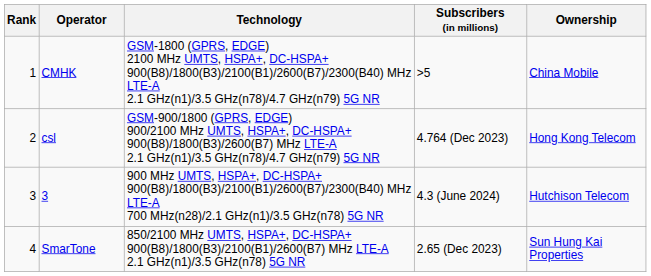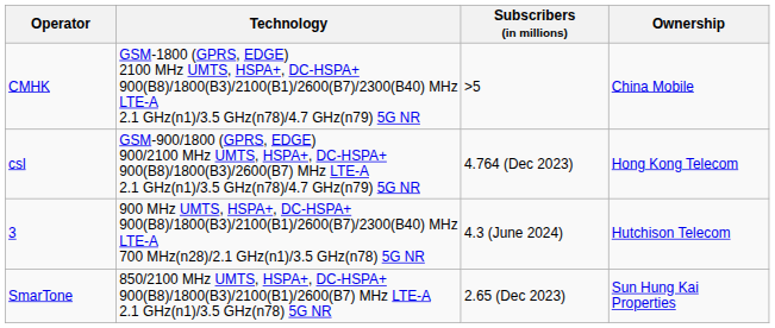 <table class="wikitable">
 <tr>
-<th style="width:3%;">Rank</th>
 <th style="width:15%;">Operator</th>
 <th style="width:40%;">Technology</th>
 <th style="width:20%;">Subscribers<br><small>(in millions)</small></th>
 <th style="width:22%;">Ownership</th>
 </tr>
 <tr>
-<td style="text-align:right;">1</td>
 <td><a href='#'>CMHK</a></td>
 <td><a href='#'>GSM</a>-1800 (<a href='#'>GPRS</a>, <a href='#'>EDGE</a>)<br>2100 MHz <a href='#'>UMTS</a>, <a href='#'>HSPA+</a>, <a href='#'>DC-HSPA+</a><br>900(B8)/1800(B3)/2100(B1)/2600(B7)/2300(B40) MHz <a href='#'>LTE-A</a> <br>2.1 GHz(n1)/3.5 GHz(n78)/4.7 GHz(n79) <a href='#'>5G NR</a></td>
 <td>>5</td>
 <td><a href='#'>China Mobile</a></td>
 </tr>
 <tr>
-<td style="text-align:right;">2</td>
 <td><a href='#'>csl</a></td>
 <td><a href='#'>GSM</a>-900/1800 (<a href='#'>GPRS</a>, <a href='#'>EDGE</a>)<br>900/2100 MHz <a href='#'>UMTS</a>, <a href='#'>HSPA+</a>, <a href='#'>DC-HSPA+</a><br> 900(B8)/1800(B3)/2600(B7) MHz <a href='#'>LTE-A</a><br>2.1 GHz(n1)/3.5 GHz(n78)/4.7 GHz(n79) <a href='#'>5G NR</a></td>
 <td>4.764 (Dec 2023)</td>
 <td><a href='#'>Hong Kong Telecom</a></td>
 </tr>
 <tr>
-<td style="text-align:right;">3</td>
 <td><a href='#'>3</a></td>
 <td>900 MHz <a href='#'>UMTS</a>, <a href='#'>HSPA+</a>, <a href='#'>DC-HSPA+</a><br>900(B8)/1800(B3)/2100(B1)/2600(B7)/2300(B40) MHz <a href='#'>LTE-A</a> <br> 700 MHz(n28)/2.1 GHz(n1)/3.5 GHz(n78) <a href='#'>5G NR</a></td>
 <td>4.3 (June 2024)</td>
 <td><a href='#'>Hutchison Telecom</a></td>
 </tr>
 <tr>
-<td style="text-align:right;">4</td>
 <td><a href='#'>SmarTone</a></td>
 <td>850/2100 MHz <a href='#'>UMTS</a>, <a href='#'>HSPA+</a>, <a href='#'>DC-HSPA+</a><br>900(B8)/1800(B3)/2100(B1)/2600(B7) MHz <a href='#'>LTE-A</a><br>2.1 GHz(n1)/3.5 GHz(n78) <a href='#'>5G NR</a></td>
 <td>2.65 (Dec 2023)</td>
 <td><a href='#'>Sun Hung Kai Properties</a></td>
 </tr>
 </table>
